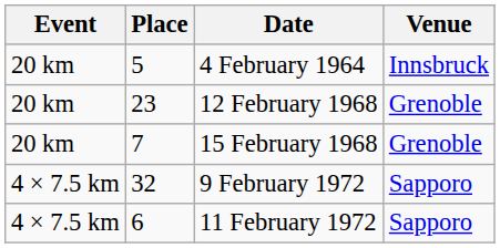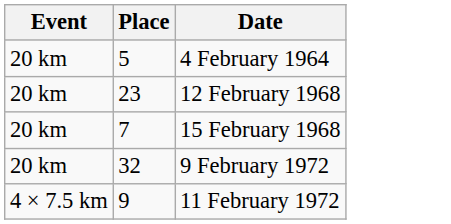 <table class="wikitable">
 <tr>
 <th>Event</th>
 <th>Place</th>
 <th>Date</th>
-<th>Venue</th>
 </tr>
 <tr>
 <td>20 km</td>
 <td>5</td>
 <td>4 February 1964</td>
-<td><a href='#'>Innsbruck</a></td>
 </tr>
 <tr>
 <td>20 km</td>
 <td>23</td>
 <td>12 February 1968</td>
-<td><a href='#'>Grenoble</a></td>
 </tr>
 <tr>
 <td>20 km</td>
 <td>7</td>
 <td>15 February 1968</td>
-<td><a href='#'>Grenoble</a></td>
+</tr>
+<tr>
+<td>20 km</td>
+<td>32</td>
+<td>9 February 1972</td>
 </tr>
 <tr>
 <td>4 × 7.5 km</td>
-<td>32</td>
-<td>9 February 1972</td>
-<td><a href='#'>Sapporo</a></td>
-</tr>
-<tr>
-<td>4 × 7.5 km</td>
-<td>6</td>
+<td>9</td>
 <td>11 February 1972</td>
-<td><a href='#'>Sapporo</a></td>
 </tr>
 </table>
